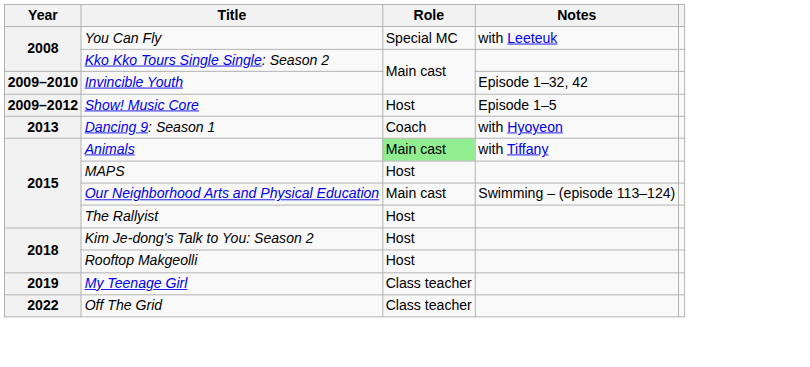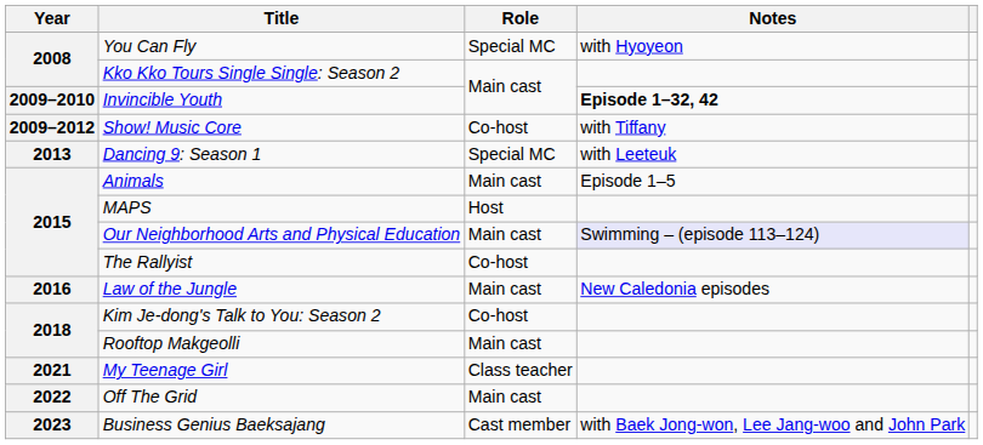 <table class="wikitable plainrowheaders sortable">
 <tr>
 <th scope="col">Year</th>
 <th scope="col">Title</th>
 <th scope="col">Role</th>
 <th scope="col">Notes</th>
 <th scope="col" class="unsortable"></th>
 </tr>
 <tr>
 <th scope="row" rowspan="2">2008</th>
 <td><em>You Can Fly</em></td>
 <td>Special MC</td>
-<td>with <a href='#'>Leeteuk</a></td>
+<td>with <a href='#'>Hyoyeon</a></td>
 <td style="text-align:center"></td>
 </tr>
 <tr>
 <td><em><a href='#'>Kko Kko Tours Single Single</a>: Season 2</em></td>
 <td rowspan="2">Main cast</td>
 <td></td>
 <td style="text-align:center"></td>
 </tr>
 <tr>
 <th scope="row">2009–2010</th>
 <td><em><a href='#'>Invincible Youth</a></em></td>
-<td>Episode 1–32, 42</td>
+<td><strong>Episode 1–32, 42</strong></td>
 <td style="text-align:center"></td>
 </tr>
 <tr>
 <th scope="row">2009–2012</th>
 <td><em><a href='#'>Show! Music Core</a></em></td>
-<td>Host</td>
-<td>Episode 1–5</td>
+<td>Co-host</td>
+<td>with <a href='#'>Tiffany</a></td>
 <td style="text-align:center"></td>
 </tr>
 <tr>
 <th scope="row">2013</th>
 <td><em><a href='#'>Dancing 9</a>: Season 1</em></td>
-<td>Coach</td>
-<td>with <a href='#'>Hyoyeon</a></td>
+<td>Special MC</td>
+<td>with <a href='#'>Leeteuk</a></td>
 <td style="text-align:center"></td>
 </tr>
 <tr>
 <th scope="row" rowspan="4">2015</th>
 <td><em><a href='#'>Animals</a></em></td>
-<td style="background: lightgreen;">Main cast</td>
-<td>with <a href='#'>Tiffany</a></td>
+<td>Main cast</td>
+<td>Episode 1–5</td>
 <td style="text-align:center"></td>
 </tr>
 <tr>
 <td><em>MAPS</em></td>
 <td>Host</td>
 <td></td>
 <td style="text-align:center"></td>
 </tr>
 <tr>
 <td><em><a href='#'>Our Neighborhood Arts and Physical Education</a></em></td>
 <td>Main cast</td>
-<td>Swimming – (episode 113–124)</td>
+<td style="background: lavender;">Swimming – (episode 113–124)</td>
 <td style="text-align:center"></td>
 </tr>
 <tr>
 <td><em>The Rallyist</em></td>
-<td>Host</td>
+<td>Co-host</td>
 <td></td>
+<td style="text-align:center"></td>
+</tr>
+<tr>
+<th scope="row">2016</th>
+<td><em><a href='#'>Law of the Jungle</a></em></td>
+<td>Main cast</td>
+<td><a href='#'>New Caledonia</a> episodes</td>
 <td style="text-align:center"></td>
 </tr>
 <tr>
 <th scope="row" rowspan="2">2018</th>
 <td><em>Kim Je-dong's Talk to You: Season 2</em></td>
-<td>Host</td>
+<td>Co-host</td>
 <td></td>
 <td style="text-align:center"></td>
 </tr>
 <tr>
 <td><em>Rooftop Makgeolli</em></td>
-<td>Host</td>
+<td>Main cast</td>
 <td></td>
 <td style="text-align:center"></td>
 </tr>
 <tr>
-<th scope="row">2019</th>
+<th scope="row">2021</th>
 <td><em><a href='#'>My Teenage Girl</a></em></td>
 <td>Class teacher</td>
 <td></td>
 <td style="text-align:center"></td>
 </tr>
 <tr>
 <th scope="row">2022</th>
 <td><em>Off The Grid</em></td>
-<td>Class teacher</td>
+<td>Main cast</td>
 <td></td>
 <td style="text-align:center"></td>
 </tr>
+<tr>
+<th scope="row">2023</th>
+<td><em>Business Genius Baeksajang</em></td>
+<td>Cast member</td>
+<td>with <a href='#'>Baek Jong-won</a>, <a href='#'>Lee Jang-woo</a> and <a href='#'>John Park</a></td>
+<td style="text-align:center"></td>
+</tr>
 </table>
